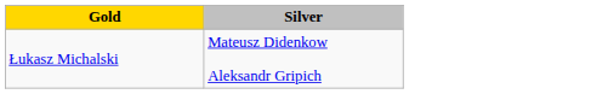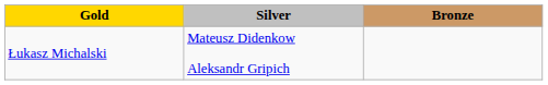 <table class="wikitable" style="text-align:left">
 <tr align="center">
 <td width=200 bgcolor=gold><strong>Gold</strong></td>
 <td width=200 bgcolor=silver><strong>Silver</strong></td>
+<td width=200 bgcolor=CC9966><strong>Bronze</strong></td>
 </tr>
 <tr>
 <td><a href='#'>Łukasz Michalski</a><br><em></em></td>
 <td><a href='#'>Mateusz Didenkow</a><br><em></em><br><a href='#'>Aleksandr Gripich</a><br><em></em></td>
+<td></td>
 </tr>
 </table>
